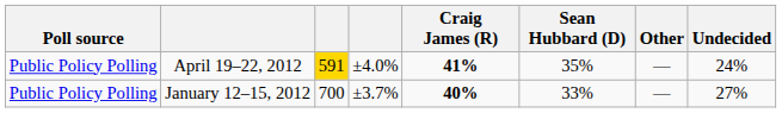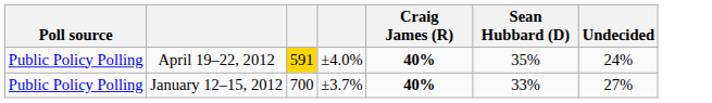 <table class="wikitable" style="text-align:center">
 <tr valign=bottom>
 <th>Poll source</th>
 <th></th>
 <th></th>
 <th></th>
 <th style="width:100px;">Craig<br>James (R)</th>
 <th style="width:100px;">Sean<br>Hubbard (D)</th>
-<th>Other</th>
 <th>Undecided</th>
 </tr>
 <tr>
 <td align=left><a href='#'>Public Policy Polling</a></td>
 <td>April 19–22, 2012</td>
 <td style="background: gold;">591</td>
 <td>±4.0%</td>
-<td><strong>41%</strong></td>
+<td><strong>40%</strong></td>
 <td>35%</td>
-<td>—</td>
 <td>24%</td>
 </tr>
 <tr>
 <td align=left><a href='#'>Public Policy Polling</a></td>
 <td>January 12–15, 2012</td>
 <td>700</td>
 <td>±3.7%</td>
 <td><strong>40%</strong></td>
 <td>33%</td>
-<td>—</td>
 <td>27%</td>
 </tr>
 </table>
